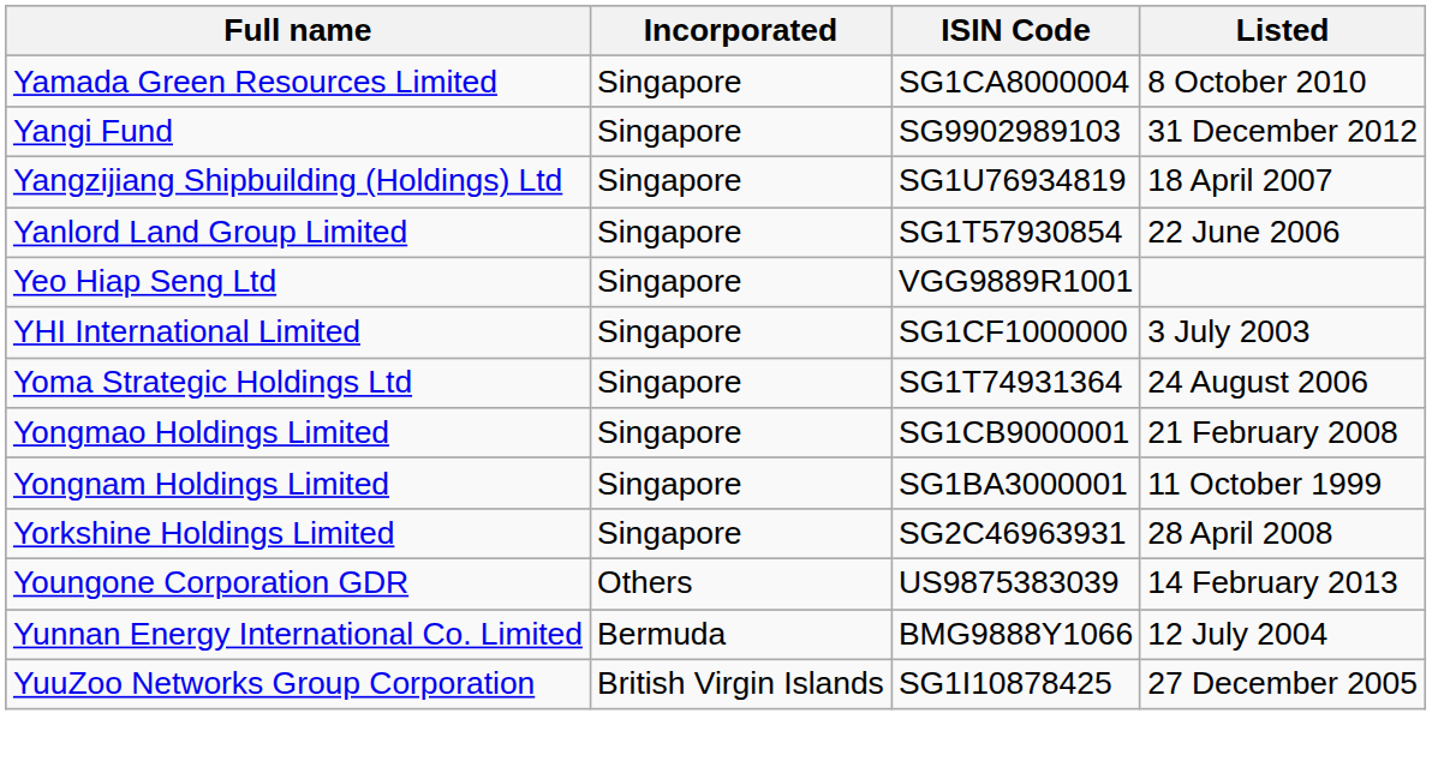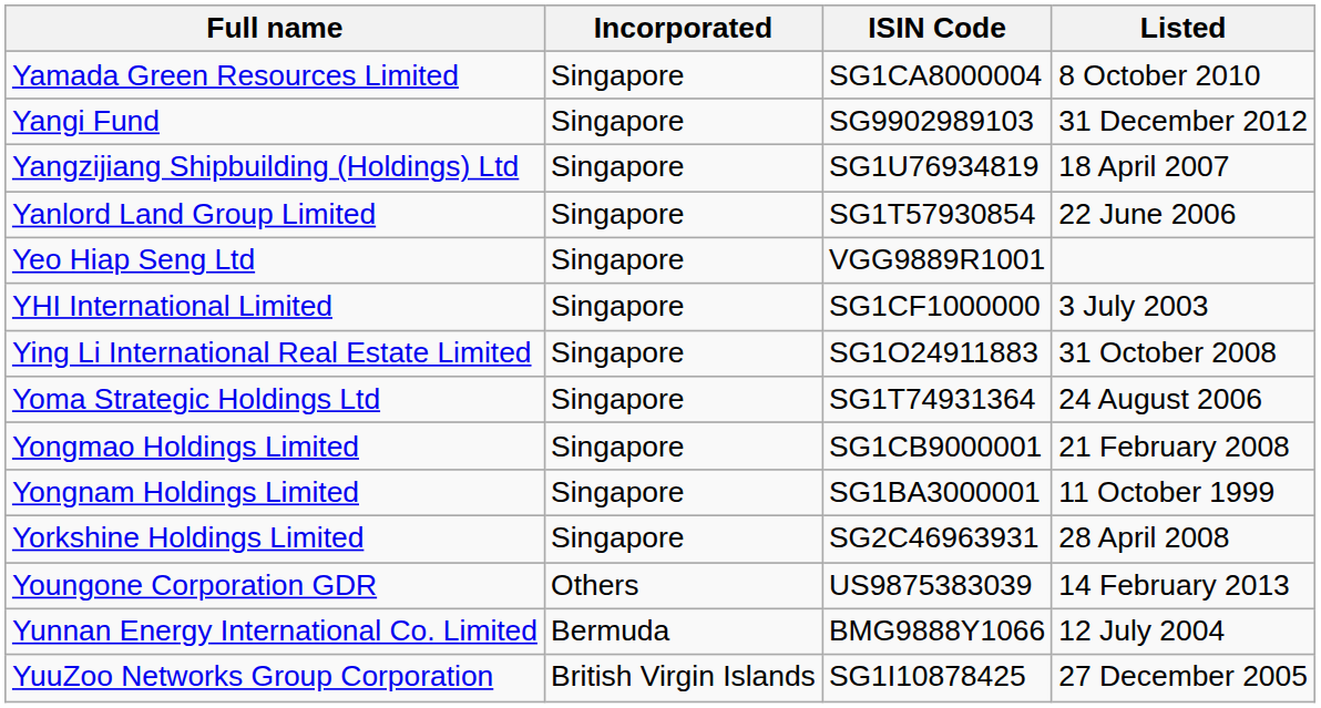 <table class="wikitable">
 <tr>
 <th>Full name</th>
 <th>Incorporated</th>
 <th>ISIN Code</th>
 <th>Listed</th>
 </tr>
 <tr>
 <td><a href='#'>Yamada Green Resources Limited</a></td>
 <td>Singapore</td>
 <td>SG1CA8000004</td>
 <td>8 October 2010</td>
 </tr>
 <tr>
 <td><a href='#'>Yangi Fund</a></td>
 <td>Singapore</td>
 <td>SG9902989103</td>
 <td>31 December 2012</td>
 </tr>
 <tr>
 <td><a href='#'>Yangzijiang Shipbuilding (Holdings) Ltd</a></td>
 <td>Singapore</td>
 <td>SG1U76934819</td>
 <td>18 April 2007</td>
 </tr>
 <tr>
 <td><a href='#'>Yanlord Land Group Limited</a></td>
 <td>Singapore</td>
 <td>SG1T57930854</td>
 <td>22 June 2006</td>
 </tr>
 <tr>
 <td><a href='#'>Yeo Hiap Seng Ltd</a></td>
 <td>Singapore</td>
 <td>VGG9889R1001</td>
 <td></td>
 </tr>
 <tr>
 <td><a href='#'>YHI International Limited</a></td>
 <td>Singapore</td>
 <td>SG1CF1000000</td>
 <td>3 July 2003</td>
 </tr>
 <tr>
+<td><a href='#'>Ying Li International Real Estate Limited</a></td>
+<td>Singapore</td>
+<td>SG1O24911883</td>
+<td>31 October 2008</td>
+</tr>
+<tr>
 <td><a href='#'>Yoma Strategic Holdings Ltd</a></td>
 <td>Singapore</td>
 <td>SG1T74931364</td>
 <td>24 August 2006</td>
 </tr>
 <tr>
 <td><a href='#'>Yongmao Holdings Limited</a></td>
 <td>Singapore</td>
 <td>SG1CB9000001</td>
 <td>21 February 2008</td>
 </tr>
 <tr>
 <td><a href='#'>Yongnam Holdings Limited</a></td>
 <td>Singapore</td>
 <td>SG1BA3000001</td>
 <td>11 October 1999</td>
 </tr>
 <tr>
 <td><a href='#'>Yorkshine Holdings Limited</a></td>
 <td>Singapore</td>
 <td>SG2C46963931</td>
 <td>28 April 2008</td>
 </tr>
 <tr>
 <td><a href='#'>Youngone Corporation GDR</a></td>
 <td>Others</td>
 <td>US9875383039</td>
 <td>14 February 2013</td>
 </tr>
 <tr>
 <td><a href='#'>Yunnan Energy International Co. Limited</a></td>
 <td>Bermuda</td>
 <td>BMG9888Y1066</td>
 <td>12 July 2004</td>
 </tr>
 <tr>
 <td><a href='#'>YuuZoo Networks Group Corporation</a></td>
 <td>British Virgin Islands</td>
 <td>SG1I10878425</td>
 <td>27 December 2005</td>
 </tr>
 </table>
